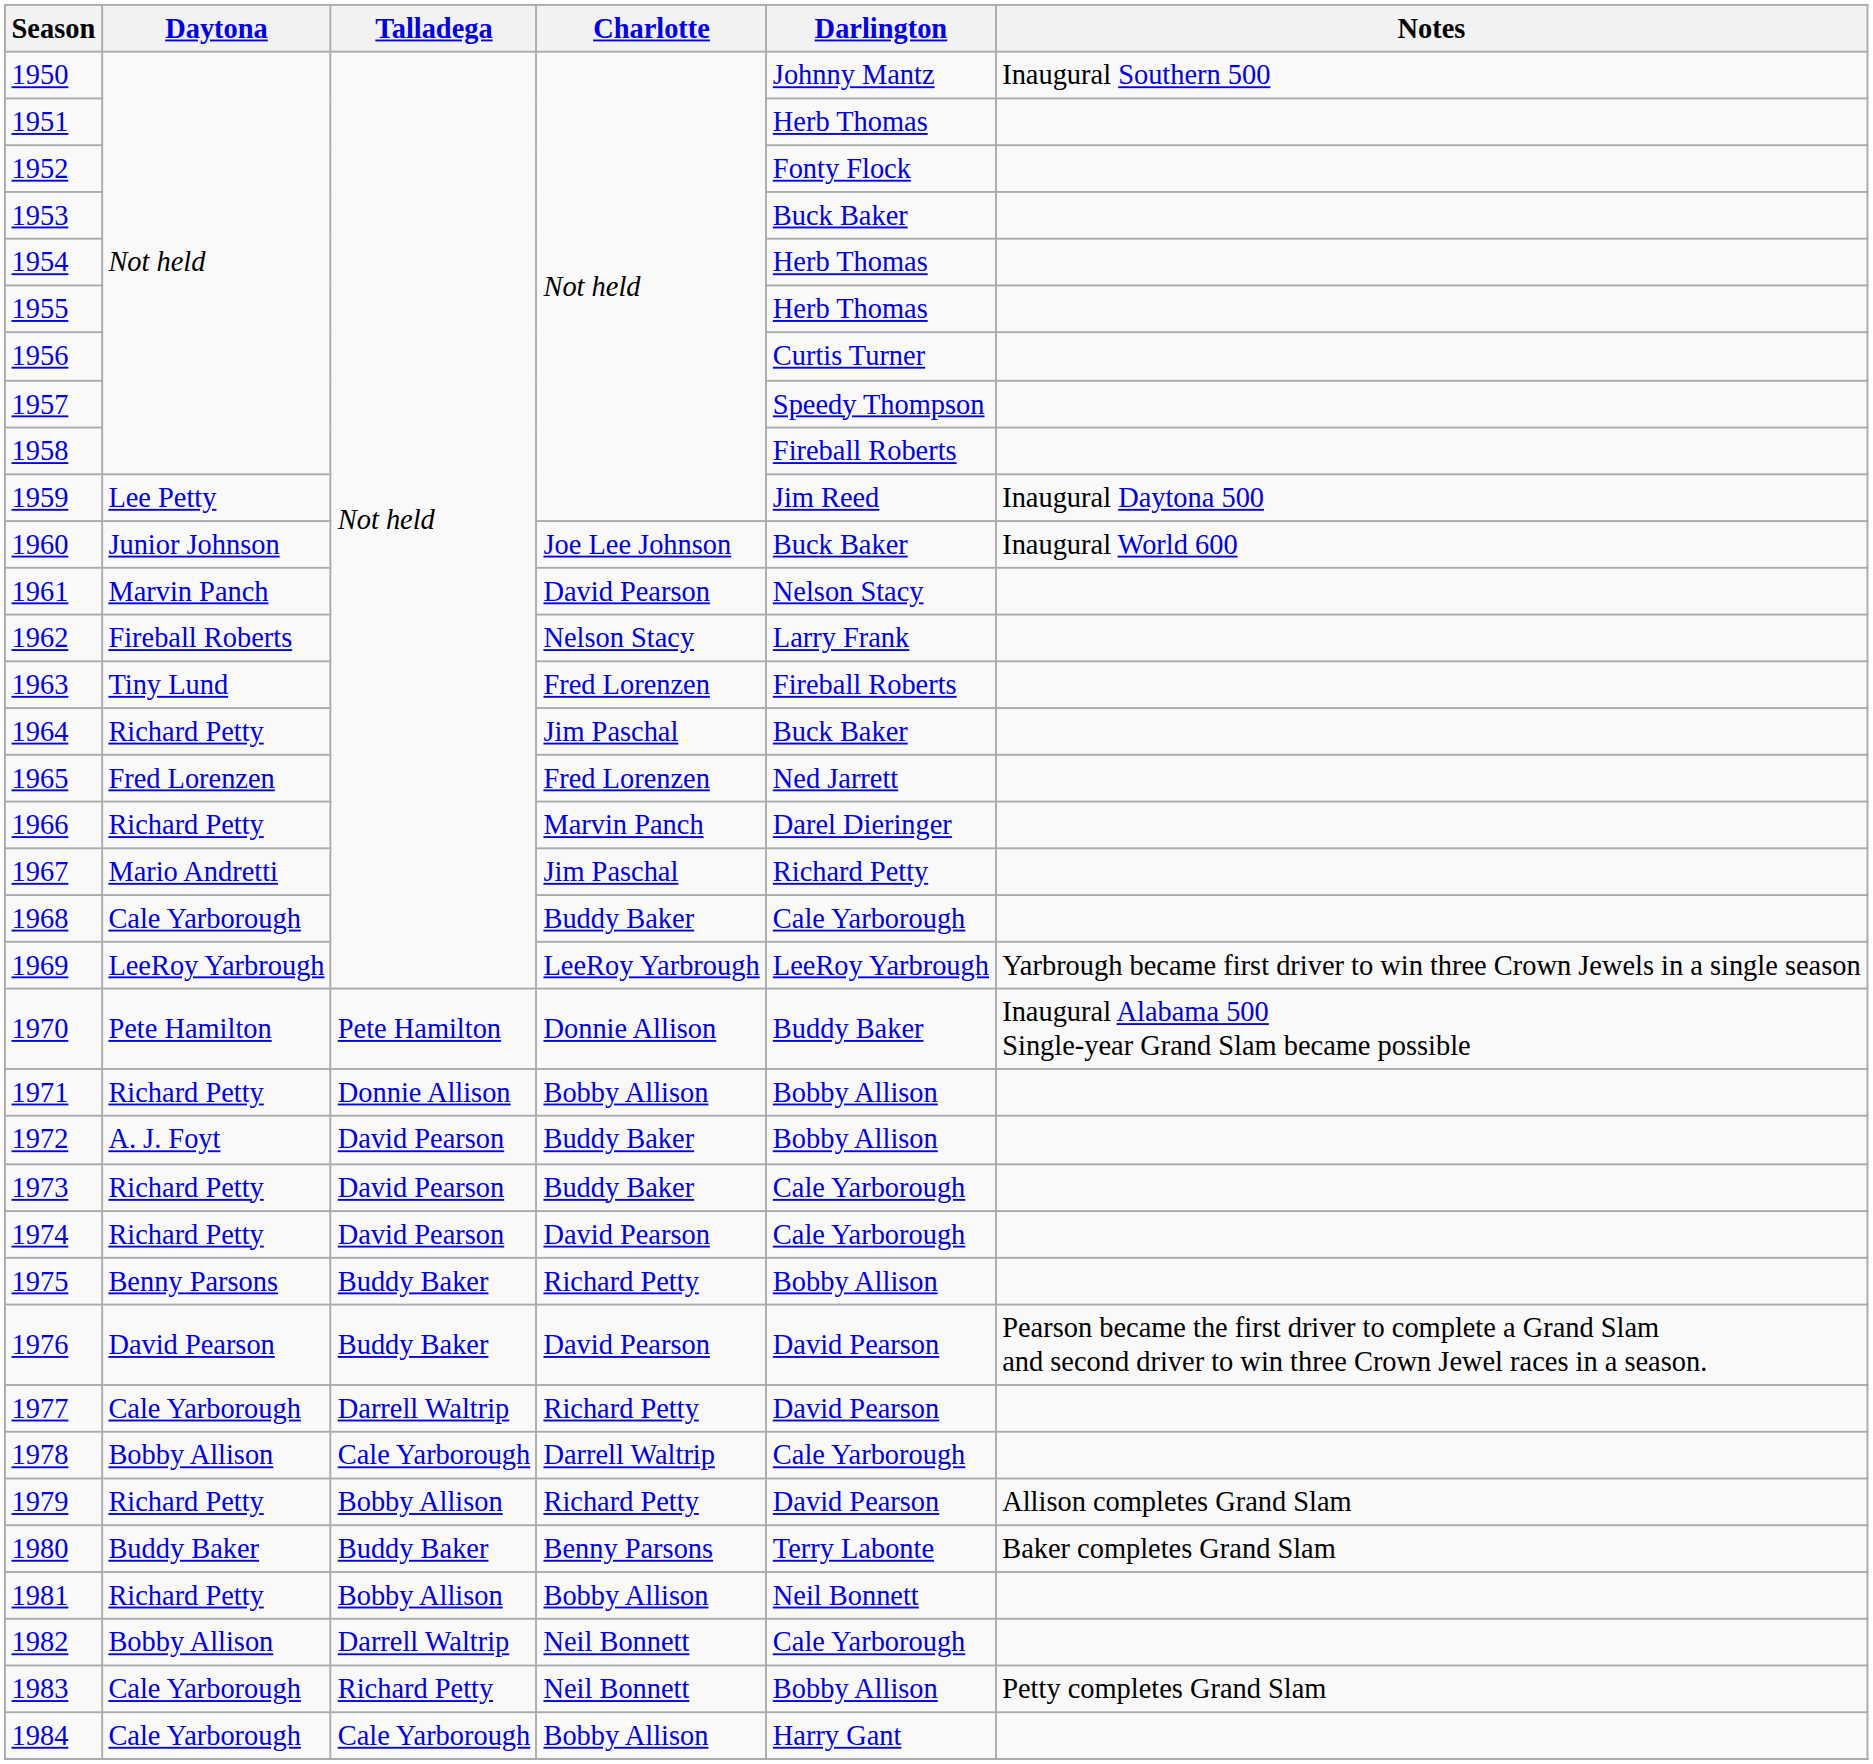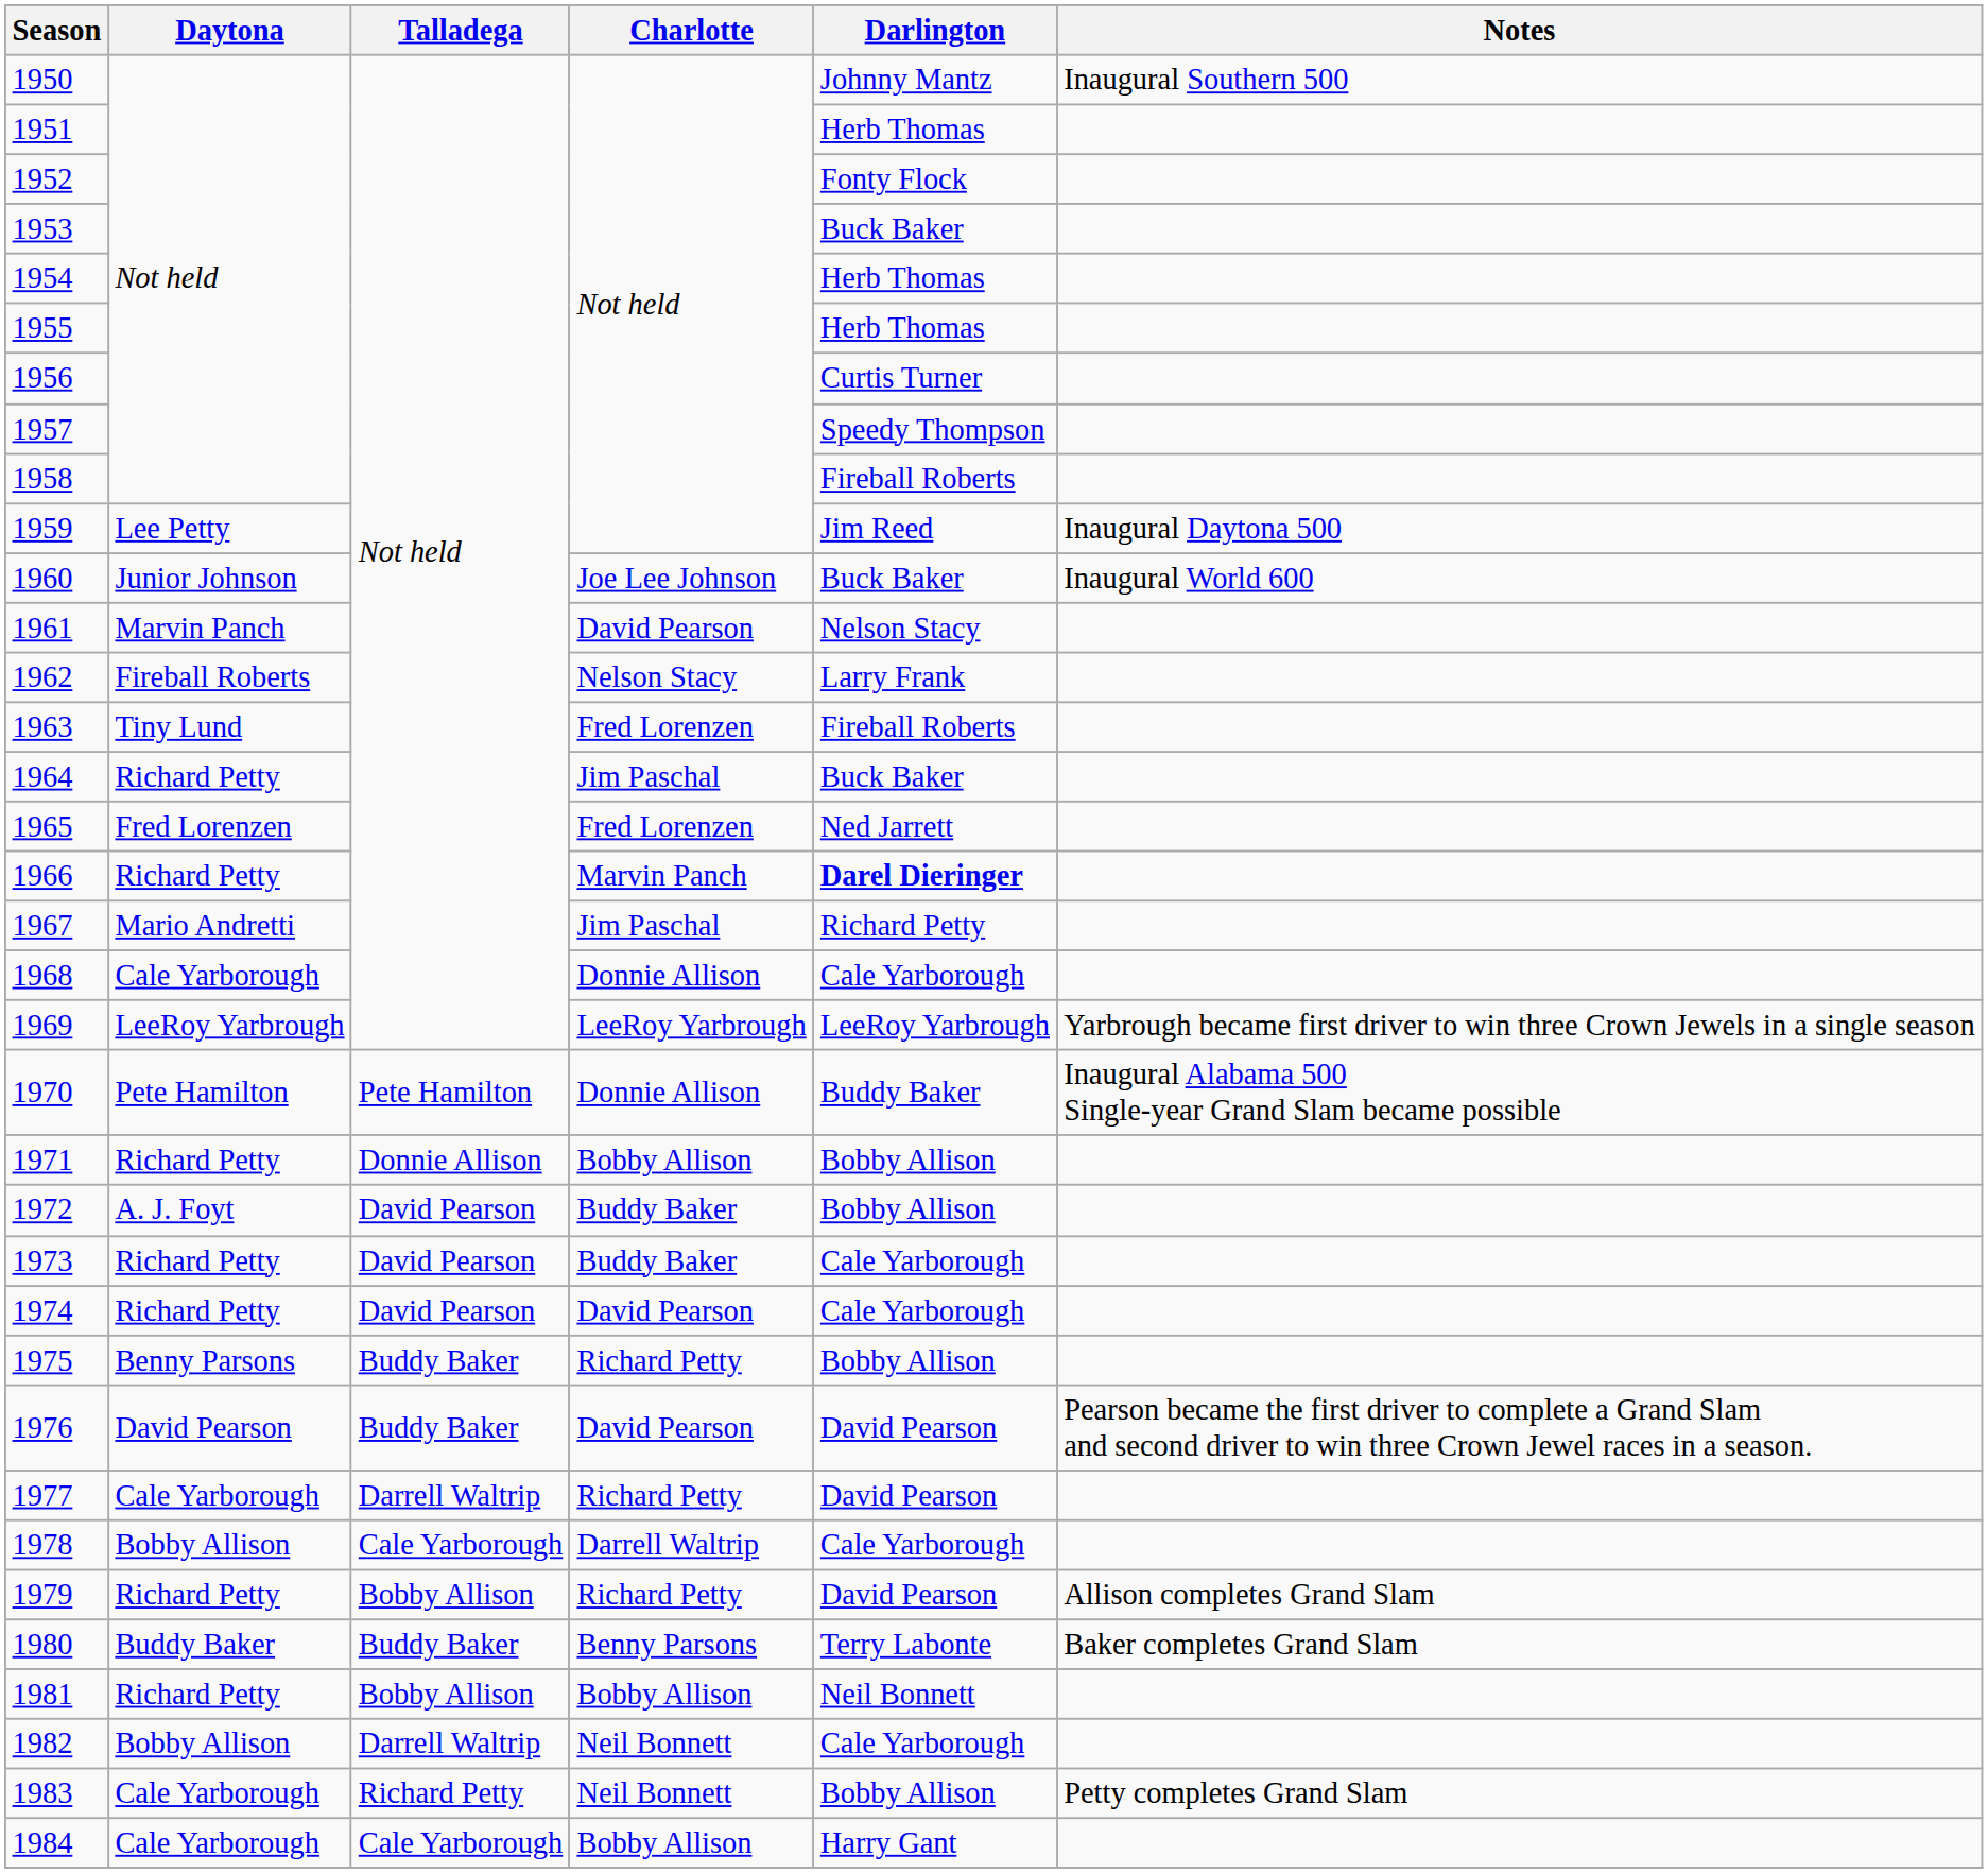 <table class="wikitable" style="font-size: 95%;">
 <tr>
 <th>Season</th>
 <th><a href='#'>Daytona</a></th>
 <th><a href='#'>Talladega</a></th>
 <th><a href='#'>Charlotte</a></th>
 <th><a href='#'>Darlington</a></th>
 <th>Notes</th>
 </tr>
 <tr>
 <td><a href='#'>1950</a></td>
 <td ! rowspan="9"><em>Not held</em></td>
 <td ! rowspan="20"><em>Not held</em></td>
 <td ! rowspan="10"><em>Not held</em></td>
 <td><a href='#'>Johnny Mantz</a></td>
 <td>Inaugural <a href='#'>Southern 500</a></td>
 </tr>
 <tr>
 <td><a href='#'>1951</a></td>
 <td><a href='#'>Herb Thomas</a></td>
 <td></td>
 </tr>
 <tr>
 <td><a href='#'>1952</a></td>
 <td><a href='#'>Fonty Flock</a></td>
 <td></td>
 </tr>
 <tr>
 <td><a href='#'>1953</a></td>
 <td><a href='#'>Buck Baker</a></td>
 <td></td>
 </tr>
 <tr>
 <td><a href='#'>1954</a></td>
 <td><a href='#'>Herb Thomas</a></td>
 <td></td>
 </tr>
 <tr>
 <td><a href='#'>1955</a></td>
 <td><a href='#'>Herb Thomas</a></td>
 <td></td>
 </tr>
 <tr>
 <td><a href='#'>1956</a></td>
 <td><a href='#'>Curtis Turner</a></td>
 <td></td>
 </tr>
 <tr>
 <td><a href='#'>1957</a></td>
 <td><a href='#'>Speedy Thompson</a></td>
 <td></td>
 </tr>
 <tr>
 <td><a href='#'>1958</a></td>
 <td><a href='#'>Fireball Roberts</a></td>
 <td></td>
 </tr>
 <tr>
 <td><a href='#'>1959</a></td>
 <td><a href='#'>Lee Petty</a></td>
 <td><a href='#'>Jim Reed</a></td>
 <td>Inaugural <a href='#'>Daytona 500</a></td>
 </tr>
 <tr>
 <td><a href='#'>1960</a></td>
 <td><a href='#'>Junior Johnson</a></td>
 <td><a href='#'>Joe Lee Johnson</a></td>
 <td><a href='#'>Buck Baker</a></td>
 <td>Inaugural <a href='#'>World 600</a></td>
 </tr>
 <tr>
 <td><a href='#'>1961</a></td>
 <td><a href='#'>Marvin Panch</a></td>
 <td><a href='#'>David Pearson</a></td>
 <td><a href='#'>Nelson Stacy</a></td>
 <td></td>
 </tr>
 <tr>
 <td><a href='#'>1962</a></td>
 <td><a href='#'>Fireball Roberts</a></td>
 <td><a href='#'>Nelson Stacy</a></td>
 <td><a href='#'>Larry Frank</a></td>
 <td></td>
 </tr>
 <tr>
 <td><a href='#'>1963</a></td>
 <td><a href='#'>Tiny Lund</a></td>
 <td><a href='#'>Fred Lorenzen</a></td>
 <td><a href='#'>Fireball Roberts</a></td>
 <td></td>
 </tr>
 <tr>
 <td><a href='#'>1964</a></td>
 <td><a href='#'>Richard Petty</a></td>
 <td><a href='#'>Jim Paschal</a></td>
 <td><a href='#'>Buck Baker</a></td>
 <td></td>
 </tr>
 <tr>
 <td><a href='#'>1965</a></td>
 <td><a href='#'>Fred Lorenzen</a></td>
 <td><a href='#'>Fred Lorenzen</a></td>
 <td><a href='#'>Ned Jarrett</a></td>
 <td></td>
 </tr>
 <tr>
 <td><a href='#'>1966</a></td>
 <td><a href='#'>Richard Petty</a></td>
 <td><a href='#'>Marvin Panch</a></td>
-<td><a href='#'>Darel Dieringer</a></td>
+<td><strong><a href='#'>Darel Dieringer</a></strong></td>
 <td></td>
 </tr>
 <tr>
 <td><a href='#'>1967</a></td>
 <td><a href='#'>Mario Andretti</a></td>
 <td><a href='#'>Jim Paschal</a></td>
 <td><a href='#'>Richard Petty</a></td>
 <td></td>
 </tr>
 <tr>
 <td><a href='#'>1968</a></td>
 <td><a href='#'>Cale Yarborough</a></td>
-<td><a href='#'>Buddy Baker</a></td>
+<td><a href='#'>Donnie Allison</a></td>
 <td><a href='#'>Cale Yarborough</a></td>
 <td></td>
 </tr>
 <tr>
 <td><a href='#'>1969</a></td>
 <td><a href='#'>LeeRoy Yarbrough</a></td>
 <td><a href='#'>LeeRoy Yarbrough</a></td>
 <td><a href='#'>LeeRoy Yarbrough</a></td>
 <td>Yarbrough became first driver to win three Crown Jewels in a single season</td>
 </tr>
 <tr>
 <td><a href='#'>1970</a></td>
 <td><a href='#'>Pete Hamilton</a></td>
 <td><a href='#'>Pete Hamilton</a></td>
 <td><a href='#'>Donnie Allison</a></td>
 <td><a href='#'>Buddy Baker</a></td>
 <td>Inaugural <a href='#'>Alabama 500</a><br>Single-year Grand Slam became possible</td>
 </tr>
 <tr>
 <td><a href='#'>1971</a></td>
 <td><a href='#'>Richard Petty</a></td>
 <td><a href='#'>Donnie Allison</a></td>
 <td><a href='#'>Bobby Allison</a></td>
 <td><a href='#'>Bobby Allison</a></td>
 <td></td>
 </tr>
 <tr>
 <td><a href='#'>1972</a></td>
 <td><a href='#'>A. J. Foyt</a></td>
 <td><a href='#'>David Pearson</a></td>
 <td><a href='#'>Buddy Baker</a></td>
 <td><a href='#'>Bobby Allison</a></td>
 <td></td>
 </tr>
 <tr>
 <td><a href='#'>1973</a></td>
 <td><a href='#'>Richard Petty</a></td>
 <td><a href='#'>David Pearson</a></td>
 <td><a href='#'>Buddy Baker</a></td>
 <td><a href='#'>Cale Yarborough</a></td>
 <td></td>
 </tr>
 <tr>
 <td><a href='#'>1974</a></td>
 <td><a href='#'>Richard Petty</a></td>
 <td><a href='#'>David Pearson</a></td>
 <td><a href='#'>David Pearson</a></td>
 <td><a href='#'>Cale Yarborough</a></td>
 <td></td>
 </tr>
 <tr>
 <td><a href='#'>1975</a></td>
 <td><a href='#'>Benny Parsons</a></td>
 <td><a href='#'>Buddy Baker</a></td>
 <td><a href='#'>Richard Petty</a></td>
 <td><a href='#'>Bobby Allison</a></td>
 <td></td>
 </tr>
 <tr>
 <td><a href='#'>1976</a></td>
 <td><a href='#'>David Pearson</a></td>
 <td><a href='#'>Buddy Baker</a></td>
 <td><a href='#'>David Pearson</a></td>
 <td><a href='#'>David Pearson</a></td>
 <td>Pearson became the first driver to complete a Grand Slam<br>and second driver to win three Crown Jewel races in a season.</td>
 </tr>
 <tr>
 <td><a href='#'>1977</a></td>
 <td><a href='#'>Cale Yarborough</a></td>
 <td><a href='#'>Darrell Waltrip</a></td>
 <td><a href='#'>Richard Petty</a></td>
 <td><a href='#'>David Pearson</a></td>
 <td></td>
 </tr>
 <tr>
 <td><a href='#'>1978</a></td>
 <td><a href='#'>Bobby Allison</a></td>
 <td><a href='#'>Cale Yarborough</a></td>
 <td><a href='#'>Darrell Waltrip</a></td>
 <td><a href='#'>Cale Yarborough</a></td>
 <td></td>
 </tr>
 <tr>
 <td><a href='#'>1979</a></td>
 <td><a href='#'>Richard Petty</a></td>
 <td><a href='#'>Bobby Allison</a></td>
 <td><a href='#'>Richard Petty</a></td>
 <td><a href='#'>David Pearson</a></td>
 <td>Allison completes Grand Slam</td>
 </tr>
 <tr>
 <td><a href='#'>1980</a></td>
 <td><a href='#'>Buddy Baker</a></td>
 <td><a href='#'>Buddy Baker</a></td>
 <td><a href='#'>Benny Parsons</a></td>
 <td><a href='#'>Terry Labonte</a></td>
 <td>Baker completes Grand Slam</td>
 </tr>
 <tr>
 <td><a href='#'>1981</a></td>
 <td><a href='#'>Richard Petty</a></td>
 <td><a href='#'>Bobby Allison</a></td>
 <td><a href='#'>Bobby Allison</a></td>
 <td><a href='#'>Neil Bonnett</a></td>
 <td></td>
 </tr>
 <tr>
 <td><a href='#'>1982</a></td>
 <td><a href='#'>Bobby Allison</a></td>
 <td><a href='#'>Darrell Waltrip</a></td>
 <td><a href='#'>Neil Bonnett</a></td>
 <td><a href='#'>Cale Yarborough</a></td>
 <td></td>
 </tr>
 <tr>
 <td><a href='#'>1983</a></td>
 <td><a href='#'>Cale Yarborough</a></td>
 <td><a href='#'>Richard Petty</a></td>
 <td><a href='#'>Neil Bonnett</a></td>
 <td><a href='#'>Bobby Allison</a></td>
 <td>Petty completes Grand Slam</td>
 </tr>
 <tr>
 <td><a href='#'>1984</a></td>
 <td><a href='#'>Cale Yarborough</a></td>
 <td><a href='#'>Cale Yarborough</a></td>
 <td><a href='#'>Bobby Allison</a></td>
 <td><a href='#'>Harry Gant</a></td>
 <td></td>
 </tr>
 <tr>
 </tr>
 </table>
